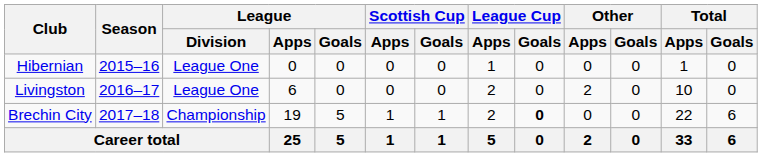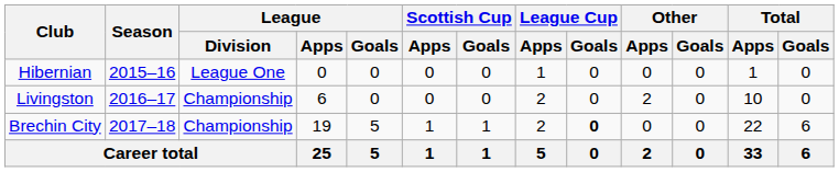 <table class=wikitable style="text-align: center">
 <tr>
 <th rowspan=2>Club</th>
 <th rowspan=2>Season</th>
 <th colspan=3>League</th>
 <th colspan=2><a href='#'>Scottish Cup</a></th>
 <th colspan=2><a href='#'>League Cup</a></th>
 <th colspan=2>Other</th>
 <th colspan=2>Total</th>
 </tr>
 <tr>
 <th>Division</th>
 <th>Apps</th>
 <th>Goals</th>
 <th>Apps</th>
 <th>Goals</th>
 <th>Apps</th>
 <th>Goals</th>
 <th>Apps</th>
 <th>Goals</th>
 <th>Apps</th>
 <th>Goals</th>
 </tr>
 <tr>
 <td><a href='#'>Hibernian</a></td>
 <td><a href='#'>2015–16</a></td>
 <td><a href='#'>League One</a></td>
 <td>0</td>
 <td>0</td>
 <td>0</td>
 <td>0</td>
 <td>1</td>
 <td>0</td>
 <td>0</td>
 <td>0</td>
 <td>1</td>
 <td>0</td>
 </tr>
 <tr>
 <td><a href='#'>Livingston</a></td>
 <td><a href='#'>2016–17</a></td>
-<td><a href='#'>League One</a></td>
+<td><a href='#'>Championship</a></td>
 <td>6</td>
 <td>0</td>
 <td>0</td>
 <td>0</td>
 <td>2</td>
 <td>0</td>
 <td>2</td>
 <td>0</td>
 <td>10</td>
 <td>0</td>
 </tr>
 <tr>
 <td><a href='#'>Brechin City</a></td>
 <td><a href='#'>2017–18</a></td>
 <td><a href='#'>Championship</a></td>
 <td>19</td>
 <td>5</td>
 <td>1</td>
 <td>1</td>
 <td>2</td>
 <td><strong>0</strong></td>
 <td>0</td>
 <td>0</td>
 <td>22</td>
 <td>6</td>
 </tr>
 <tr>
 <th colspan="3">Career total</th>
 <th>25</th>
 <th>5</th>
 <th>1</th>
 <th>1</th>
 <th>5</th>
 <th>0</th>
 <th>2</th>
 <th>0</th>
 <th>33</th>
 <th>6</th>
 </tr>
 </table>
